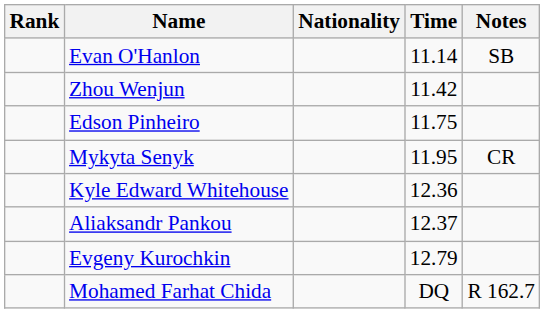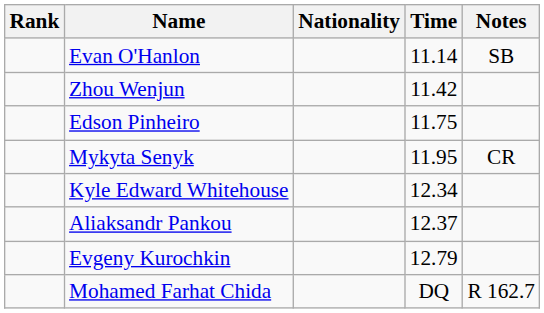 <table class="wikitable sortable" style="text-align:center">
 <tr>
 <th>Rank</th>
 <th>Name</th>
 <th>Nationality</th>
 <th>Time</th>
 <th>Notes</th>
 </tr>
 <tr>
 <td></td>
 <td align=left><a href='#'>Evan O'Hanlon</a></td>
 <td align=left></td>
 <td>11.14</td>
 <td>SB</td>
 </tr>
 <tr>
 <td></td>
 <td align=left><a href='#'>Zhou Wenjun</a></td>
 <td align=left></td>
 <td>11.42</td>
 <td></td>
 </tr>
 <tr>
 <td></td>
 <td align=left><a href='#'>Edson Pinheiro</a></td>
 <td align=left></td>
 <td>11.75</td>
 <td></td>
 </tr>
 <tr>
 <td></td>
 <td align=left><a href='#'>Mykyta Senyk</a></td>
 <td align=left></td>
 <td>11.95</td>
 <td>CR</td>
 </tr>
 <tr>
 <td></td>
 <td align=left><a href='#'>Kyle Edward Whitehouse</a></td>
 <td align=left></td>
-<td>12.36</td>
+<td>12.34</td>
 <td></td>
 </tr>
 <tr>
 <td></td>
 <td align=left><a href='#'>Aliaksandr Pankou</a></td>
 <td align=left></td>
 <td>12.37</td>
 <td></td>
 </tr>
 <tr>
 <td></td>
 <td align=left><a href='#'>Evgeny Kurochkin</a></td>
 <td align=left></td>
 <td>12.79</td>
 <td></td>
 </tr>
 <tr>
 <td></td>
 <td align=left><a href='#'>Mohamed Farhat Chida</a></td>
 <td align=left></td>
 <td>DQ</td>
 <td>R 162.7</td>
 </tr>
 </table>
